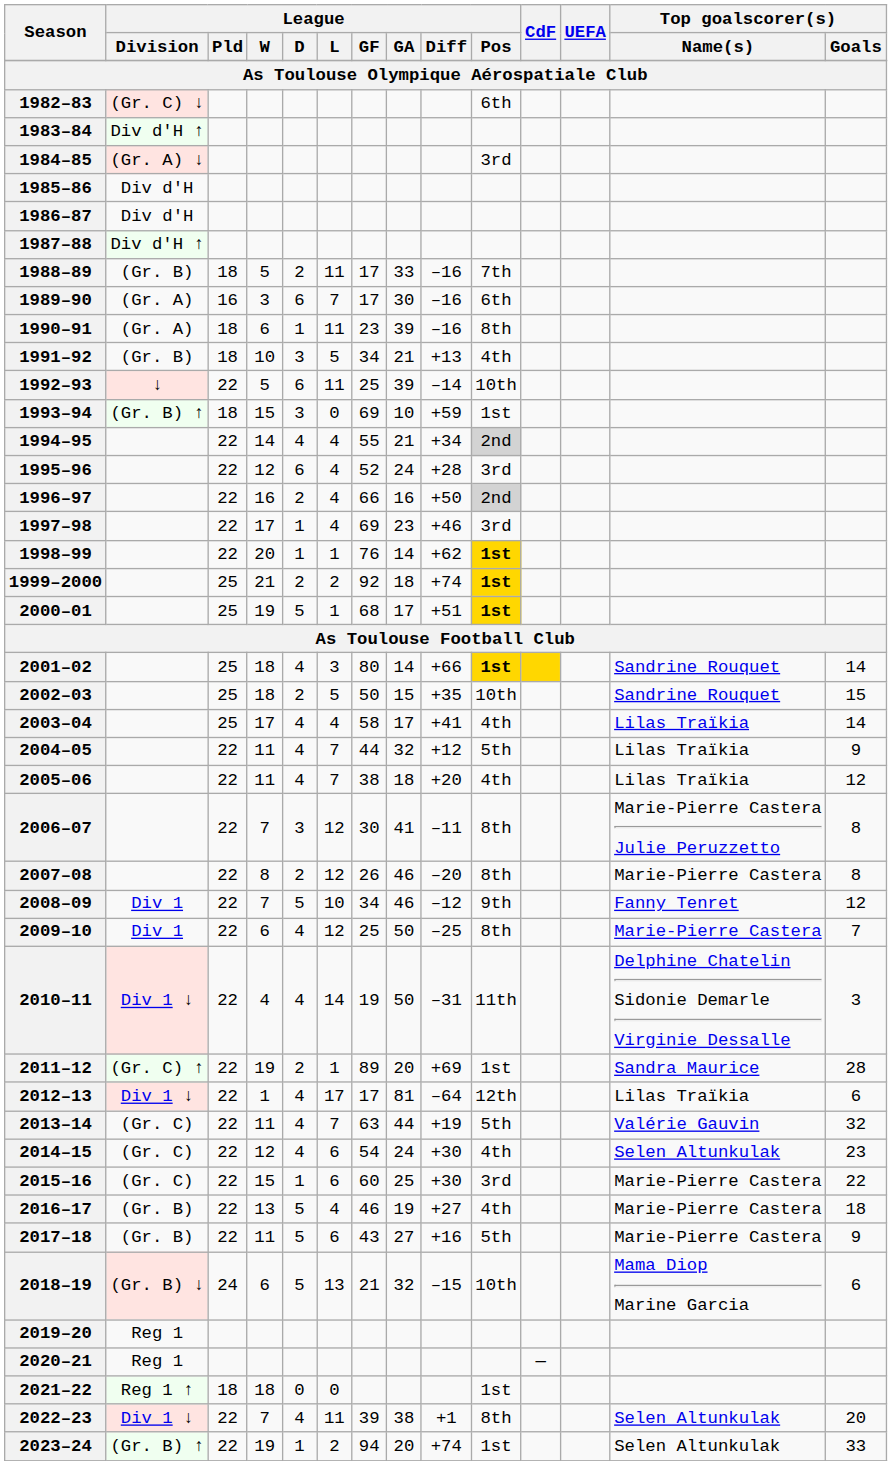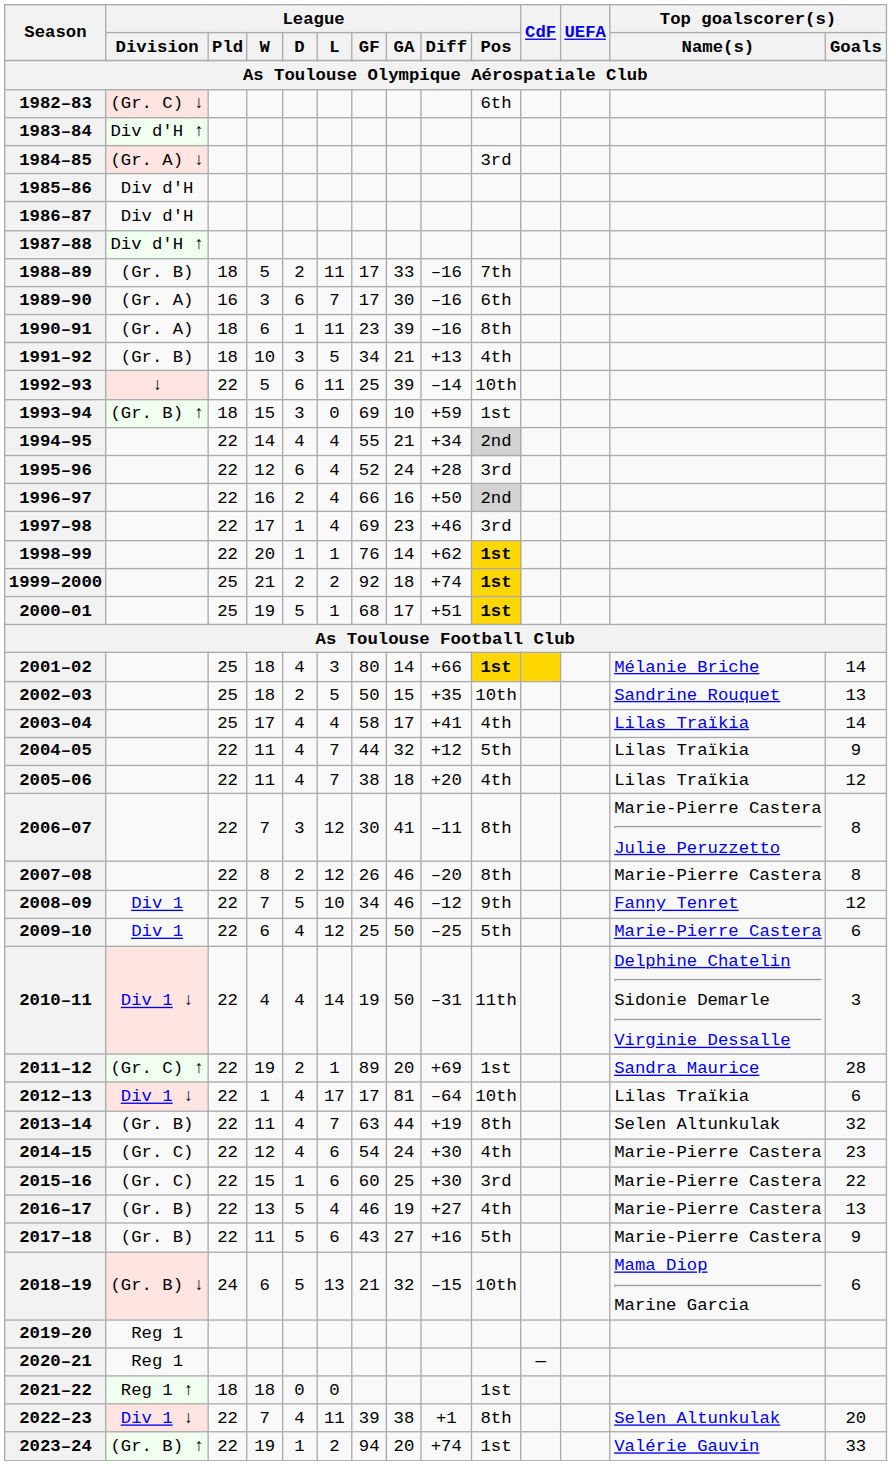 <table class="wikitable sortable" style="text-align: center">
 <tr>
 <th rowspan="2" scope="col">Season</th>
 <th colspan="9">League</th>
 <th rowspan="2" scope="col"><a href='#'>CdF</a></th>
 <th rowspan="2" scope="col"><a href='#'>UEFA</a></th>
 <th colspan="2" scope="col">Top goalscorer(s)</th>
 </tr>
 <tr>
 <th scope="col">Division</th>
 <th width="20" scope="col" data-sort-type="number">Pld</th>
 <th width="20" scope="col" data-sort-type="number">W</th>
 <th width="20" scope="col" data-sort-type="number">D</th>
 <th width="20" scope="col" data-sort-type="number">L</th>
 <th width="20" scope="col" data-sort-type="number">GF</th>
 <th width="20" scope="col" data-sort-type="number">GA</th>
 <th width="20" scope="col" data-sort-type="number">Diff</th>
 <th scope="col" data-sort-type="number">Pos</th>
 <th scope="col">Name(s)</th>
 <th scope="col" data-sort-value="number">Goals</th>
 </tr>
 <tr class="unsortable">
 </tr>
 <tr>
 <th scope="row" colspan="14">As Toulouse Olympique Aérospatiale Club</th>
 </tr>
 <tr>
 <th scope="row">1982–83</th>
 <td bgcolor=mistyrose> (Gr. C) ↓</td>
 <td></td>
 <td></td>
 <td></td>
 <td></td>
 <td></td>
 <td></td>
 <td></td>
 <td>6th</td>
 <td></td>
 <td></td>
 <td style="text-align:left"></td>
 <td></td>
 </tr>
 <tr>
 <th scope="row">1983–84</th>
 <td bgcolor=honeydew>Div d'H ↑</td>
 <td></td>
 <td></td>
 <td></td>
 <td></td>
 <td></td>
 <td></td>
 <td></td>
 <td></td>
 <td></td>
 <td></td>
 <td style="text-align:left"></td>
 <td></td>
 </tr>
 <tr>
 <th scope="row">1984–85</th>
 <td bgcolor=mistyrose> (Gr. A) ↓</td>
 <td></td>
 <td></td>
 <td></td>
 <td></td>
 <td></td>
 <td></td>
 <td></td>
 <td>3rd</td>
 <td></td>
 <td></td>
 <td style="text-align:left"></td>
 <td></td>
 </tr>
 <tr>
 <th scope="row">1985–86</th>
 <td>Div d'H</td>
 <td></td>
 <td></td>
 <td></td>
 <td></td>
 <td></td>
 <td></td>
 <td></td>
 <td></td>
 <td></td>
 <td></td>
 <td style="text-align:left"></td>
 <td></td>
 </tr>
 <tr>
 <th scope="row">1986–87</th>
 <td>Div d'H</td>
 <td></td>
 <td></td>
 <td></td>
 <td></td>
 <td></td>
 <td></td>
 <td></td>
 <td></td>
 <td></td>
 <td></td>
 <td style="text-align:left"></td>
 <td></td>
 </tr>
 <tr>
 <th scope="row">1987–88</th>
 <td bgcolor=honeydew>Div d'H ↑</td>
 <td></td>
 <td></td>
 <td></td>
 <td></td>
 <td></td>
 <td></td>
 <td></td>
 <td></td>
 <td></td>
 <td></td>
 <td style="text-align:left"></td>
 <td></td>
 </tr>
 <tr>
 <th scope="row">1988–89</th>
 <td> (Gr. B)</td>
 <td>18</td>
 <td>5</td>
 <td>2</td>
 <td>11</td>
 <td>17</td>
 <td>33</td>
 <td>–16</td>
 <td>7th</td>
 <td></td>
 <td></td>
 <td style="text-align:left"></td>
 <td></td>
 </tr>
 <tr>
 <th scope="row">1989–90</th>
 <td> (Gr. A)</td>
 <td>16</td>
 <td>3</td>
 <td>6</td>
 <td>7</td>
 <td>17</td>
 <td>30</td>
 <td>–16</td>
 <td>6th</td>
 <td></td>
 <td></td>
 <td style="text-align:left"></td>
 <td></td>
 </tr>
 <tr>
 <th scope="row">1990–91</th>
 <td> (Gr. A)</td>
 <td>18</td>
 <td>6</td>
 <td>1</td>
 <td>11</td>
 <td>23</td>
 <td>39</td>
 <td>–16</td>
 <td>8th</td>
 <td></td>
 <td></td>
 <td style="text-align:left"></td>
 <td></td>
 </tr>
 <tr>
 <th scope="row">1991–92</th>
 <td> (Gr. B)</td>
 <td>18</td>
 <td>10</td>
 <td>3</td>
 <td>5</td>
 <td>34</td>
 <td>21</td>
 <td>+13</td>
 <td>4th</td>
 <td></td>
 <td></td>
 <td style="text-align:left"></td>
 <td></td>
 </tr>
 <tr>
 <th scope="row">1992–93</th>
 <td bgcolor=mistyrose> ↓</td>
 <td>22</td>
 <td>5</td>
 <td>6</td>
 <td>11</td>
 <td>25</td>
 <td>39</td>
 <td>–14</td>
 <td>10th</td>
 <td></td>
 <td></td>
 <td style="text-align:left"></td>
 <td></td>
 </tr>
 <tr>
 <th scope="row">1993–94</th>
 <td bgcolor=honeydew> (Gr. B) ↑</td>
 <td>18</td>
 <td>15</td>
 <td>3</td>
 <td>0</td>
 <td>69</td>
 <td>10</td>
 <td>+59</td>
 <td>1st</td>
 <td></td>
 <td></td>
 <td style="text-align:left"></td>
 <td></td>
 </tr>
 <tr>
 <th scope="row">1994–95</th>
 <td></td>
 <td>22</td>
 <td>14</td>
 <td>4</td>
 <td>4</td>
 <td>55</td>
 <td>21</td>
 <td>+34</td>
 <td bgcolor=lightgrey>2nd</td>
 <td></td>
 <td></td>
 <td style="text-align:left"></td>
 <td></td>
 </tr>
 <tr>
 <th scope="row">1995–96</th>
 <td></td>
 <td>22</td>
 <td>12</td>
 <td>6</td>
 <td>4</td>
 <td>52</td>
 <td>24</td>
 <td>+28</td>
 <td>3rd</td>
 <td></td>
 <td></td>
 <td style="text-align:left"></td>
 <td></td>
 </tr>
 <tr>
 <th scope="row">1996–97</th>
 <td></td>
 <td>22</td>
 <td>16</td>
 <td>2</td>
 <td>4</td>
 <td>66</td>
 <td>16</td>
 <td>+50</td>
 <td bgcolor=lightgrey>2nd</td>
 <td></td>
 <td></td>
 <td style="text-align:left"></td>
 <td></td>
 </tr>
 <tr>
 <th scope="row">1997–98</th>
 <td></td>
 <td>22</td>
 <td>17</td>
 <td>1</td>
 <td>4</td>
 <td>69</td>
 <td>23</td>
 <td>+46</td>
 <td>3rd</td>
 <td></td>
 <td></td>
 <td style="text-align:left"></td>
 <td></td>
 </tr>
 <tr>
 <th scope="row">1998–99</th>
 <td></td>
 <td>22</td>
 <td>20</td>
 <td>1</td>
 <td>1</td>
 <td>76</td>
 <td>14</td>
 <td>+62</td>
 <td bgcolor=gold><strong>1st</strong></td>
 <td></td>
 <td></td>
 <td style="text-align:left"></td>
 <td></td>
 </tr>
 <tr>
 <th scope="row">1999–2000</th>
 <td></td>
 <td>25</td>
 <td>21</td>
 <td>2</td>
 <td>2</td>
 <td>92</td>
 <td>18</td>
 <td>+74</td>
 <td bgcolor=gold><strong>1st</strong></td>
 <td></td>
 <td></td>
 <td style="text-align:left"></td>
 <td></td>
 </tr>
 <tr>
 <th scope="row">2000–01</th>
 <td></td>
 <td>25</td>
 <td>19</td>
 <td>5</td>
 <td>1</td>
 <td>68</td>
 <td>17</td>
 <td>+51</td>
 <td bgcolor=gold><strong>1st</strong></td>
 <td></td>
 <td></td>
 <td style="text-align:left"></td>
 <td></td>
 </tr>
 <tr>
 <th scope="row" colspan="14">As Toulouse Football Club</th>
 </tr>
 <tr>
 <th scope="row">2001–02</th>
 <td></td>
 <td>25</td>
 <td>18</td>
 <td>4</td>
 <td>3</td>
 <td>80</td>
 <td>14</td>
 <td>+66</td>
 <td bgcolor=gold><strong>1st</strong></td>
 <td bgcolor=gold></td>
 <td></td>
-<td style="text-align:left"><a href='#'>Sandrine Rouquet</a></td>
+<td style="text-align:left"><a href='#'>Mélanie Briche</a></td>
 <td>14</td>
 </tr>
 <tr>
 <th scope="row">2002–03</th>
 <td></td>
 <td>25</td>
 <td>18</td>
 <td>2</td>
 <td>5</td>
 <td>50</td>
 <td>15</td>
 <td>+35</td>
 <td>10th</td>
 <td></td>
 <td></td>
 <td style="text-align:left"><a href='#'>Sandrine Rouquet</a></td>
-<td>15</td>
+<td>13</td>
 </tr>
 <tr>
 <th scope="row">2003–04</th>
 <td></td>
 <td>25</td>
 <td>17</td>
 <td>4</td>
 <td>4</td>
 <td>58</td>
 <td>17</td>
 <td>+41</td>
 <td>4th</td>
 <td></td>
 <td></td>
 <td style="text-align:left"><a href='#'>Lilas Traïkia</a></td>
 <td>14</td>
 </tr>
 <tr>
 <th scope="row">2004–05</th>
 <td></td>
 <td>22</td>
 <td>11</td>
 <td>4</td>
 <td>7</td>
 <td>44</td>
 <td>32</td>
 <td>+12</td>
 <td>5th</td>
 <td></td>
 <td></td>
 <td style="text-align:left">Lilas Traïkia</td>
 <td>9</td>
 </tr>
 <tr>
 <th scope="row">2005–06</th>
 <td></td>
 <td>22</td>
 <td>11</td>
 <td>4</td>
 <td>7</td>
 <td>38</td>
 <td>18</td>
 <td>+20</td>
 <td>4th</td>
 <td></td>
 <td></td>
 <td style="text-align:left">Lilas Traïkia</td>
 <td>12</td>
 </tr>
 <tr>
 <th scope="row">2006–07</th>
 <td></td>
 <td>22</td>
 <td>7</td>
 <td>3</td>
 <td>12</td>
 <td>30</td>
 <td>41</td>
 <td>–11</td>
 <td>8th</td>
 <td></td>
 <td></td>
 <td style="text-align:left">Marie-Pierre Castera<hr><a href='#'>Julie Peruzzetto</a></td>
 <td>8</td>
 </tr>
 <tr>
 <th scope="row">2007–08</th>
 <td></td>
 <td>22</td>
 <td>8</td>
 <td>2</td>
 <td>12</td>
 <td>26</td>
 <td>46</td>
 <td>–20</td>
 <td>8th</td>
 <td></td>
 <td></td>
 <td style="text-align:left">Marie-Pierre Castera</td>
 <td>8</td>
 </tr>
 <tr>
 <th scope="row">2008–09</th>
 <td><a href='#'>Div 1</a></td>
 <td>22</td>
 <td>7</td>
 <td>5</td>
 <td>10</td>
 <td>34</td>
 <td>46</td>
 <td>–12</td>
 <td>9th</td>
 <td></td>
 <td></td>
 <td style="text-align:left"><a href='#'>Fanny Tenret</a></td>
 <td>12</td>
 </tr>
 <tr>
 <th scope="row">2009–10</th>
 <td><a href='#'>Div 1</a></td>
 <td>22</td>
 <td>6</td>
 <td>4</td>
 <td>12</td>
 <td>25</td>
 <td>50</td>
 <td>–25</td>
-<td>8th</td>
+<td>5th</td>
 <td></td>
 <td></td>
 <td style="text-align:left"><a href='#'>Marie-Pierre Castera</a></td>
-<td>7</td>
+<td>6</td>
 </tr>
 <tr>
 <th scope="row">2010–11</th>
 <td bgcolor=mistyrose><a href='#'>Div 1</a> ↓</td>
 <td>22</td>
 <td>4</td>
 <td>4</td>
 <td>14</td>
 <td>19</td>
 <td>50</td>
 <td>–31</td>
 <td>11th</td>
 <td></td>
 <td></td>
 <td style="text-align:left"><a href='#'>Delphine Chatelin</a><hr>Sidonie Demarle<hr><a href='#'>Virginie Dessalle</a></td>
 <td>3</td>
 </tr>
 <tr>
 <th scope="row">2011–12</th>
 <td bgcolor=honeydew> (Gr. C) ↑</td>
 <td>22</td>
 <td>19</td>
 <td>2</td>
 <td>1</td>
 <td>89</td>
 <td>20</td>
 <td>+69</td>
 <td>1st</td>
 <td></td>
 <td></td>
 <td style="text-align:left"><a href='#'>Sandra Maurice</a></td>
 <td>28</td>
 </tr>
 <tr>
 <th scope="row">2012–13</th>
 <td bgcolor=mistyrose><a href='#'>Div 1</a> ↓</td>
 <td>22</td>
 <td>1</td>
 <td>4</td>
 <td>17</td>
 <td>17</td>
 <td>81</td>
 <td>–64</td>
-<td>12th</td>
+<td>10th</td>
 <td></td>
 <td></td>
 <td style="text-align:left">Lilas Traïkia</td>
 <td>6</td>
 </tr>
 <tr>
 <th scope=row>2013–14</th>
-<td> (Gr. C)</td>
+<td> (Gr. B)</td>
 <td>22</td>
 <td>11</td>
 <td>4</td>
 <td>7</td>
 <td>63</td>
 <td>44</td>
 <td>+19</td>
-<td>5th</td>
+<td>8th</td>
 <td></td>
 <td></td>
-<td style="text-align:left"><a href='#'>Valérie Gauvin</a></td>
+<td style="text-align:left">Selen Altunkulak</td>
 <td>32</td>
 </tr>
 <tr>
 <th scope=row>2014–15</th>
 <td> (Gr. C)</td>
 <td>22</td>
 <td>12</td>
 <td>4</td>
 <td>6</td>
 <td>54</td>
 <td>24</td>
 <td>+30</td>
 <td>4th</td>
 <td></td>
 <td></td>
-<td style="text-align:left"><a href='#'>Selen Altunkulak</a></td>
+<td style="text-align:left">Marie-Pierre Castera</td>
 <td>23</td>
 </tr>
 <tr>
 <th scope=row>2015–16</th>
 <td> (Gr. C)</td>
 <td>22</td>
 <td>15</td>
 <td>1</td>
 <td>6</td>
 <td>60</td>
 <td>25</td>
 <td>+30</td>
 <td>3rd</td>
 <td></td>
 <td></td>
 <td style="text-align:left">Marie-Pierre Castera</td>
 <td>22</td>
 </tr>
 <tr>
 <th scope=row>2016–17</th>
 <td> (Gr. B)</td>
 <td>22</td>
 <td>13</td>
 <td>5</td>
 <td>4</td>
 <td>46</td>
 <td>19</td>
 <td>+27</td>
 <td>4th</td>
 <td></td>
 <td></td>
 <td style="text-align:left">Marie-Pierre Castera</td>
-<td>18</td>
+<td>13</td>
 </tr>
 <tr>
 <th scope=row>2017–18</th>
 <td> (Gr. B)</td>
 <td>22</td>
 <td>11</td>
 <td>5</td>
 <td>6</td>
 <td>43</td>
 <td>27</td>
 <td>+16</td>
 <td>5th</td>
 <td></td>
 <td></td>
 <td style="text-align:left">Marie-Pierre Castera</td>
 <td>9</td>
 </tr>
 <tr>
 <th scope=row>2018–19</th>
 <td bgcolor=mistyrose> (Gr. B) ↓</td>
 <td>24</td>
 <td>6</td>
 <td>5</td>
 <td>13</td>
 <td>21</td>
 <td>32</td>
 <td>–15</td>
 <td>10th</td>
 <td></td>
 <td></td>
 <td style="text-align:left"><a href='#'>Mama Diop</a><hr>Marine Garcia</td>
 <td>6</td>
 </tr>
 <tr>
 <th scope=row>2019–20</th>
 <td>Reg 1</td>
 <td></td>
 <td></td>
 <td></td>
 <td></td>
 <td></td>
 <td></td>
 <td></td>
 <td></td>
 <td></td>
 <td></td>
 <td style="text-align:left"></td>
 <td></td>
 </tr>
 <tr>
 <th scope=row>2020–21</th>
 <td>Reg 1</td>
 <td></td>
 <td></td>
 <td></td>
 <td></td>
 <td></td>
 <td></td>
 <td></td>
 <td></td>
 <td>—</td>
 <td></td>
 <td style="text-align:left"></td>
 <td></td>
 </tr>
 <tr>
 <th scope=row>2021–22</th>
 <td bgcolor=honeydew>Reg 1 ↑</td>
 <td>18</td>
 <td>18</td>
 <td>0</td>
 <td>0</td>
 <td></td>
 <td></td>
 <td></td>
 <td>1st</td>
 <td></td>
 <td></td>
 <td style="text-align:left"></td>
 <td></td>
 </tr>
 <tr>
 <th scope=row>2022–23</th>
 <td bgcolor=mistyrose><a href='#'>Div 1</a> ↓</td>
 <td>22</td>
 <td>7</td>
 <td>4</td>
 <td>11</td>
 <td>39</td>
 <td>38</td>
 <td>+1</td>
 <td>8th</td>
 <td></td>
 <td></td>
 <td style="text-align:left"><a href='#'>Selen Altunkulak</a></td>
 <td>20</td>
 </tr>
 <tr>
 <th scope=row>2023–24</th>
 <td bgcolor=honeydew> (Gr. B) ↑</td>
 <td>22</td>
 <td>19</td>
 <td>1</td>
 <td>2</td>
 <td>94</td>
 <td>20</td>
 <td>+74</td>
 <td>1st</td>
 <td></td>
 <td></td>
-<td style="text-align:left">Selen Altunkulak</td>
+<td style="text-align:left"><a href='#'>Valérie Gauvin</a></td>
 <td>33</td>
 </tr>
 <tr>
 </tr>
 </table>
